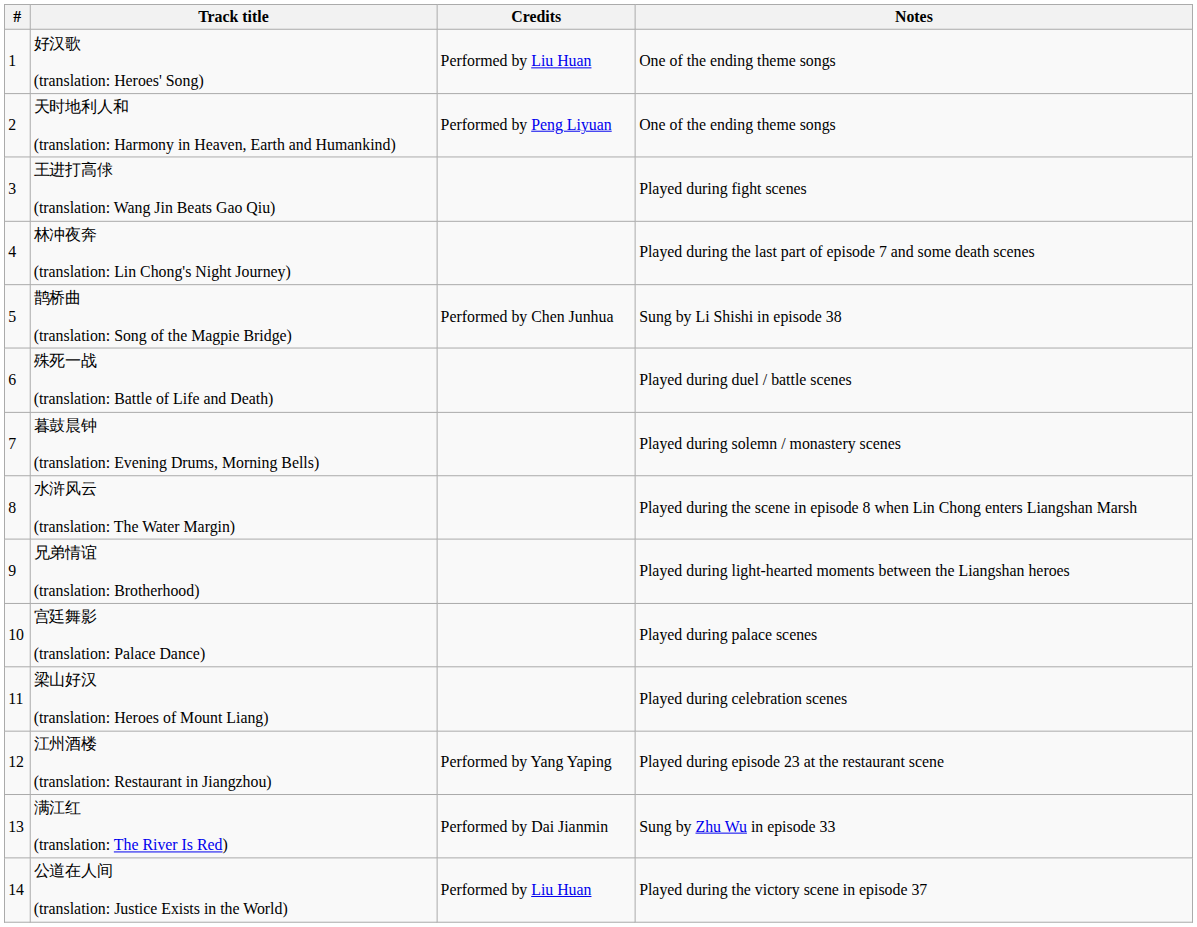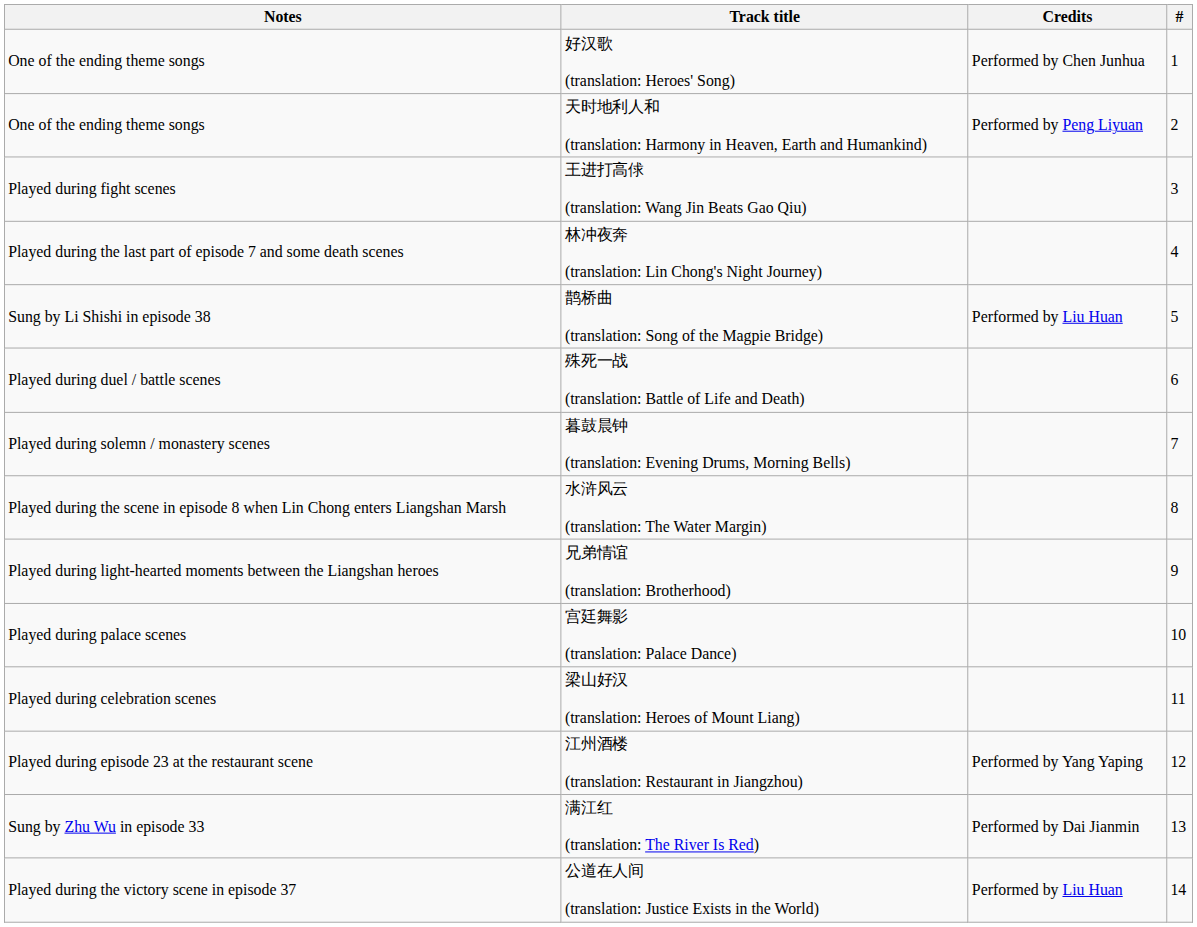 <table class="wikitable" width=95%>
 <tr>
-<th>#</th>
+<th>Notes</th>
 <th>Track title</th>
 <th>Credits</th>
-<th>Notes</th>
+<th>#</th>
 </tr>
 <tr>
+<td>One of the ending theme songs</td>
+<td>好汉歌<br><br>(translation: Heroes' Song)</td>
+<td>Performed by Chen Junhua</td>
 <td>1</td>
-<td>好汉歌<br><br>(translation: Heroes' Song)</td>
-<td>Performed by <a href='#'>Liu Huan</a></td>
-<td>One of the ending theme songs</td>
 </tr>
 <tr>
-<td>2</td>
+<td>One of the ending theme songs</td>
 <td>天时地利人和<br><br>(translation: Harmony in Heaven, Earth and Humankind)</td>
 <td>Performed by <a href='#'>Peng Liyuan</a></td>
-<td>One of the ending theme songs</td>
+<td>2</td>
 </tr>
 <tr>
-<td>3</td>
+<td>Played during fight scenes</td>
 <td>王进打高俅<br><br>(translation: Wang Jin Beats Gao Qiu)</td>
 <td></td>
-<td>Played during fight scenes</td>
+<td>3</td>
 </tr>
 <tr>
-<td>4</td>
+<td>Played during the last part of episode 7 and some death scenes</td>
 <td>林冲夜奔<br><br>(translation: Lin Chong's Night Journey)</td>
 <td></td>
-<td>Played during the last part of episode 7 and some death scenes</td>
+<td>4</td>
 </tr>
 <tr>
+<td>Sung by Li Shishi in episode 38</td>
+<td>鹊桥曲<br><br>(translation: Song of the Magpie Bridge)</td>
+<td>Performed by <a href='#'>Liu Huan</a></td>
 <td>5</td>
-<td>鹊桥曲<br><br>(translation: Song of the Magpie Bridge)</td>
-<td>Performed by Chen Junhua</td>
-<td>Sung by Li Shishi in episode 38</td>
 </tr>
 <tr>
-<td>6</td>
+<td>Played during duel / battle scenes</td>
 <td>殊死一战<br><br>(translation: Battle of Life and Death)</td>
 <td></td>
-<td>Played during duel / battle scenes</td>
+<td>6</td>
 </tr>
 <tr>
-<td>7</td>
+<td>Played during solemn / monastery scenes</td>
 <td>暮鼓晨钟<br><br>(translation: Evening Drums, Morning Bells)</td>
 <td></td>
-<td>Played during solemn / monastery scenes</td>
+<td>7</td>
 </tr>
 <tr>
-<td>8</td>
+<td>Played during the scene in episode 8 when Lin Chong enters Liangshan Marsh</td>
 <td>水浒风云<br><br>(translation: The Water Margin)</td>
 <td></td>
-<td>Played during the scene in episode 8 when Lin Chong enters Liangshan Marsh</td>
+<td>8</td>
 </tr>
 <tr>
-<td>9</td>
+<td>Played during light-hearted moments between the Liangshan heroes</td>
 <td>兄弟情谊<br><br>(translation: Brotherhood)</td>
 <td></td>
-<td>Played during light-hearted moments between the Liangshan heroes</td>
+<td>9</td>
 </tr>
 <tr>
-<td>10</td>
+<td>Played during palace scenes</td>
 <td>宫廷舞影<br><br>(translation: Palace Dance)</td>
 <td></td>
-<td>Played during palace scenes</td>
+<td>10</td>
 </tr>
 <tr>
-<td>11</td>
+<td>Played during celebration scenes</td>
 <td>梁山好汉<br><br>(translation: Heroes of Mount Liang)</td>
 <td></td>
-<td>Played during celebration scenes</td>
+<td>11</td>
 </tr>
 <tr>
-<td>12</td>
+<td>Played during episode 23 at the restaurant scene</td>
 <td>江州酒楼<br><br>(translation: Restaurant in Jiangzhou)</td>
 <td>Performed by Yang Yaping</td>
-<td>Played during episode 23 at the restaurant scene</td>
+<td>12</td>
 </tr>
 <tr>
-<td>13</td>
+<td>Sung by <a href='#'>Zhu Wu</a> in episode 33</td>
 <td>满江红<br><br>(translation: <a href='#'>The River Is Red</a>)</td>
 <td>Performed by Dai Jianmin</td>
-<td>Sung by <a href='#'>Zhu Wu</a> in episode 33</td>
+<td>13</td>
 </tr>
 <tr>
-<td>14</td>
+<td>Played during the victory scene in episode 37</td>
 <td>公道在人间<br><br>(translation: Justice Exists in the World)</td>
 <td>Performed by <a href='#'>Liu Huan</a></td>
-<td>Played during the victory scene in episode 37</td>
+<td>14</td>
 </tr>
 </table>
